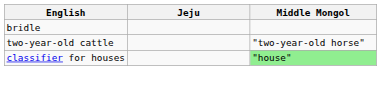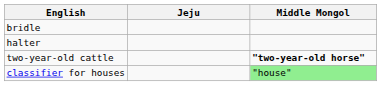 <table class="wikitable">
 <tr>
 <th width="33%">English</th>
 <th width="33%">Jeju</th>
 <th>Middle Mongol</th>
 </tr>
 <tr>
 <td>bridle</td>
 <td> </td>
 <td></td>
 </tr>
 <tr>
+<td>halter</td>
+<td> </td>
+<td></td>
+</tr>
+<tr>
 <td>two-year-old cattle</td>
 <td> </td>
-<td> "two-year-old horse"</td>
+<td><strong> "two-year-old horse"</strong></td>
 </tr>
 <tr>
 <td><a href='#'>classifier</a> for houses</td>
 <td> </td>
 <td style="background: lightgreen;"> "house"</td>
 </tr>
 </table>
